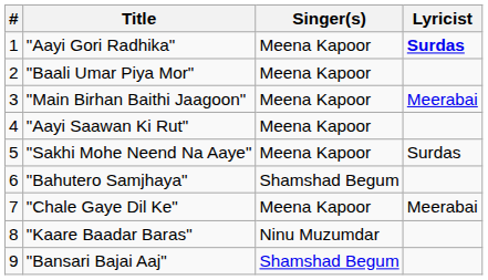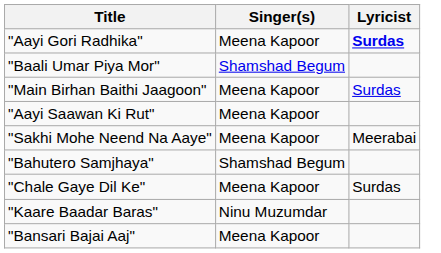 <table class="wikitable" style="font-size:95%;">
 <tr>
-<th>#</th>
 <th>Title</th>
 <th>Singer(s)</th>
 <th>Lyricist</th>
 </tr>
 <tr>
-<td>1</td>
 <td>"Aayi Gori Radhika"</td>
 <td>Meena Kapoor</td>
 <td><strong><a href='#'>Surdas</a></strong></td>
 </tr>
 <tr>
-<td>2</td>
 <td>"Baali Umar Piya Mor"</td>
-<td>Meena Kapoor</td>
+<td><a href='#'>Shamshad Begum</a></td>
 <td></td>
 </tr>
 <tr>
-<td>3</td>
 <td>"Main Birhan Baithi Jaagoon"</td>
 <td>Meena Kapoor</td>
-<td><a href='#'>Meerabai</a></td>
+<td><a href='#'>Surdas</a></td>
 </tr>
 <tr>
-<td>4</td>
 <td>"Aayi Saawan Ki Rut"</td>
 <td>Meena Kapoor</td>
 <td></td>
 </tr>
 <tr>
-<td>5</td>
 <td>"Sakhi Mohe Neend Na Aaye"</td>
 <td>Meena Kapoor</td>
-<td>Surdas</td>
+<td>Meerabai</td>
 </tr>
 <tr>
-<td>6</td>
 <td>"Bahutero Samjhaya"</td>
 <td>Shamshad Begum</td>
 <td></td>
 </tr>
 <tr>
-<td>7</td>
 <td>"Chale Gaye Dil Ke"</td>
 <td>Meena Kapoor</td>
-<td>Meerabai</td>
+<td>Surdas</td>
 </tr>
 <tr>
-<td>8</td>
 <td>"Kaare Baadar Baras"</td>
 <td>Ninu Muzumdar</td>
 <td></td>
 </tr>
 <tr>
-<td>9</td>
 <td>"Bansari Bajai Aaj"</td>
-<td><a href='#'>Shamshad Begum</a></td>
+<td>Meena Kapoor</td>
 <td></td>
 </tr>
 </table>
